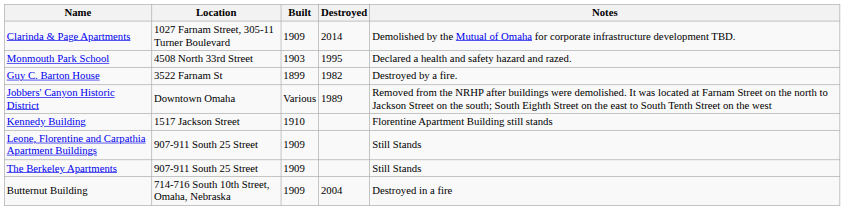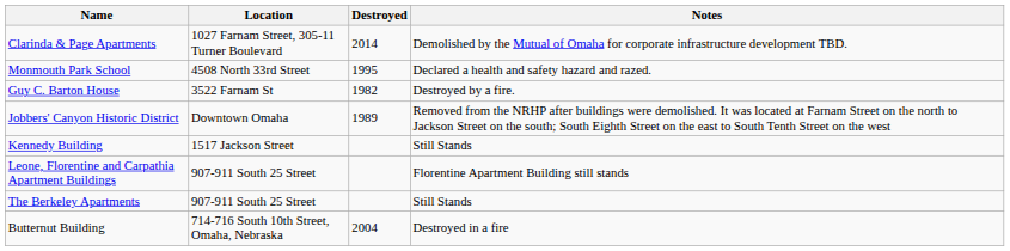 <table class="wikitable sortable">
 <tr>
 <th>Name</th>
 <th>Location</th>
-<th>Built</th>
 <th>Destroyed</th>
 <th>Notes</th>
 </tr>
 <tr>
 <td><a href='#'>Clarinda & Page Apartments</a></td>
 <td>1027 Farnam Street, 305-11 Turner Boulevard</td>
-<td>1909</td>
 <td>2014</td>
 <td>Demolished by the <a href='#'>Mutual of Omaha</a> for corporate infrastructure development TBD.</td>
 </tr>
 <tr>
 <td><a href='#'>Monmouth Park School</a></td>
 <td>4508 North 33rd Street</td>
-<td>1903</td>
 <td>1995</td>
 <td>Declared a health and safety hazard and razed.</td>
 </tr>
 <tr>
 <td><a href='#'>Guy C. Barton House</a></td>
 <td>3522 Farnam St</td>
-<td>1899</td>
 <td>1982</td>
 <td>Destroyed by a fire.</td>
 </tr>
 <tr>
 <td><a href='#'>Jobbers' Canyon Historic District</a></td>
 <td>Downtown Omaha</td>
-<td>Various</td>
 <td>1989</td>
 <td>Removed from the NRHP after buildings were demolished. It was located at Farnam Street on the north to Jackson Street on the south; South Eighth Street on the east to South Tenth Street on the west</td>
 </tr>
 <tr>
 <td><a href='#'>Kennedy Building</a></td>
 <td>1517 Jackson Street</td>
-<td>1910</td>
+<td></td>
+<td>Still Stands</td>
+</tr>
+<tr>
+<td><a href='#'>Leone, Florentine and Carpathia Apartment Buildings</a></td>
+<td>907-911 South 25 Street</td>
 <td></td>
 <td>Florentine Apartment Building still stands</td>
 </tr>
 <tr>
-<td><a href='#'>Leone, Florentine and Carpathia Apartment Buildings</a></td>
-<td>907-911 South 25 Street</td>
-<td>1909</td>
-<td></td>
-<td>Still Stands</td>
-</tr>
-<tr>
 <td><a href='#'>The Berkeley Apartments</a></td>
 <td>907-911 South 25 Street</td>
-<td>1909</td>
 <td></td>
 <td>Still Stands</td>
 </tr>
 <tr>
 <td>Butternut Building</td>
 <td>714-716 South 10th Street, Omaha, Nebraska</td>
-<td>1909</td>
 <td>2004</td>
 <td>Destroyed in a fire</td>
 </tr>
 </table>
